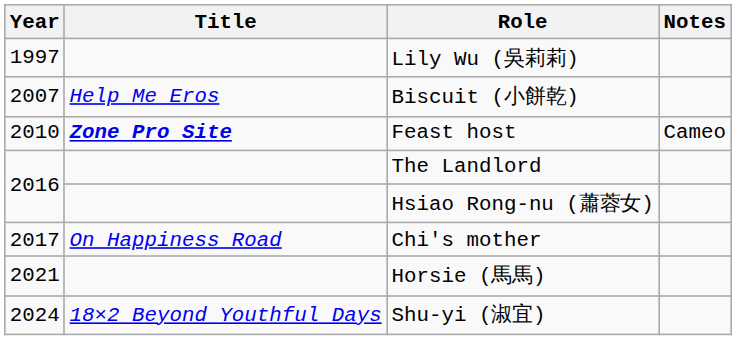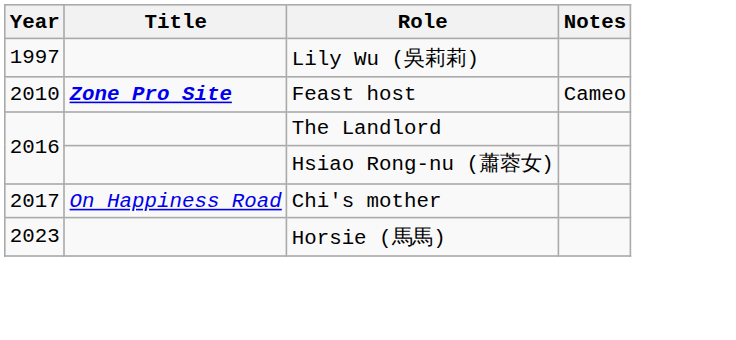 <table class="wikitable">
 <tr>
 <th>Year</th>
 <th>Title</th>
 <th>Role</th>
 <th>Notes</th>
 </tr>
 <tr>
 <td>1997</td>
 <td><em></em></td>
 <td>Lily Wu (吳莉莉)</td>
-<td></td>
-</tr>
-<tr>
-<td>2007</td>
-<td><em><a href='#'>Help Me Eros</a></em></td>
-<td>Biscuit (小餅乾)</td>
 <td></td>
 </tr>
 <tr>
 <td>2010</td>
 <td><strong><em><a href='#'>Zone Pro Site</a></em></strong></td>
 <td>Feast host</td>
 <td>Cameo</td>
 </tr>
 <tr>
 <td rowspan="2">2016</td>
 <td><em></em></td>
 <td>The Landlord</td>
 <td></td>
 </tr>
 <tr>
 <td><em></em></td>
 <td>Hsiao Rong-nu (蕭蓉女)</td>
 <td></td>
 </tr>
 <tr>
 <td>2017</td>
 <td><em><a href='#'>On Happiness Road</a></em></td>
 <td>Chi's mother</td>
 <td></td>
 </tr>
 <tr>
-<td>2021</td>
+<td>2023</td>
 <td><em></em></td>
 <td>Horsie (馬馬)</td>
 <td></td>
 </tr>
-<tr>
-<td>2024</td>
-<td><em><a href='#'>18×2 Beyond Youthful Days</a></em></td>
-<td>Shu-yi (淑宜)</td>
-<td></td>
-</tr>
 </table>
